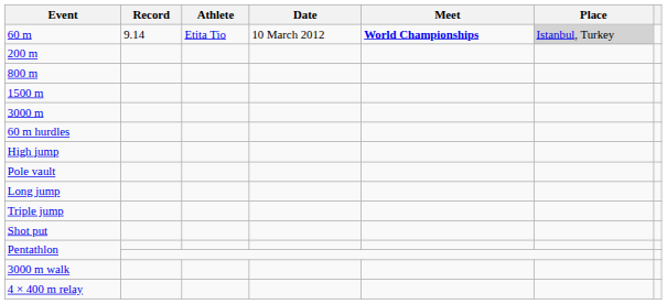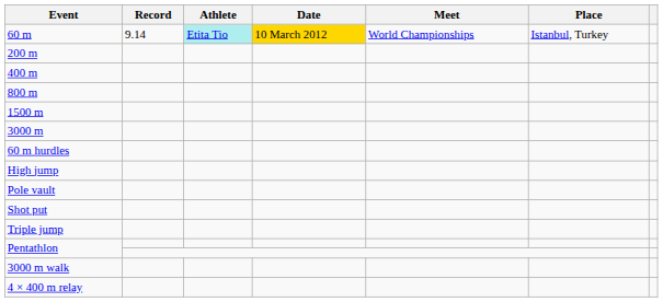 <table class="wikitable" style="font-size:95%; width: 95%;">
 <tr>
 <th>Event</th>
 <th>Record</th>
 <th>Athlete</th>
 <th>Date</th>
 <th>Meet</th>
 <th>Place</th>
 <th></th>
 </tr>
 <tr>
 <td><a href='#'>60 m</a></td>
 <td>9.14</td>
-<td><a href='#'>Etita Tio</a></td>
-<td>10 March 2012</td>
-<td><strong><a href='#'>World Championships</a></strong></td>
-<td style="background: lightgrey;"><a href='#'>Istanbul</a>, Turkey</td>
+<td style="background: paleturquoise;"><a href='#'>Etita Tio</a></td>
+<td style="background: gold;">10 March 2012</td>
+<td><a href='#'>World Championships</a></td>
+<td><a href='#'>Istanbul</a>, Turkey</td>
 <td></td>
 </tr>
 <tr>
 <td><a href='#'>200 m</a></td>
+<td></td>
+<td></td>
+<td></td>
+<td></td>
+<td></td>
+<td></td>
+</tr>
+<tr>
+<td><a href='#'>400 m</a></td>
 <td></td>
 <td></td>
 <td></td>
 <td></td>
 <td></td>
 <td></td>
 </tr>
 <tr>
 <td><a href='#'>800 m</a></td>
 <td></td>
 <td></td>
 <td></td>
 <td></td>
 <td></td>
 <td></td>
 </tr>
 <tr>
 <td><a href='#'>1500 m</a></td>
 <td></td>
 <td></td>
 <td></td>
 <td></td>
 <td></td>
 <td></td>
 </tr>
 <tr>
 <td><a href='#'>3000 m</a></td>
 <td></td>
 <td></td>
 <td></td>
 <td></td>
 <td></td>
 <td></td>
 </tr>
 <tr>
 <td><a href='#'>60 m hurdles</a></td>
 <td></td>
 <td></td>
 <td></td>
 <td></td>
 <td></td>
 <td></td>
 </tr>
 <tr>
 <td><a href='#'>High jump</a></td>
 <td></td>
 <td></td>
 <td></td>
 <td></td>
 <td></td>
 <td></td>
 </tr>
 <tr>
 <td><a href='#'>Pole vault</a></td>
 <td></td>
 <td></td>
 <td></td>
 <td></td>
 <td></td>
 <td></td>
 </tr>
 <tr>
-<td><a href='#'>Long jump</a></td>
+<td><a href='#'>Shot put</a></td>
 <td></td>
 <td></td>
 <td></td>
 <td></td>
 <td></td>
 <td></td>
 </tr>
 <tr>
 <td><a href='#'>Triple jump</a></td>
-<td></td>
-<td></td>
-<td></td>
-<td></td>
-<td></td>
-<td></td>
-</tr>
-<tr>
-<td><a href='#'>Shot put</a></td>
 <td></td>
 <td></td>
 <td></td>
 <td></td>
 <td></td>
 <td></td>
 </tr>
 <tr>
 <td rowspan=2><a href='#'>Pentathlon</a></td>
 <td></td>
 <td></td>
 <td></td>
 <td></td>
 <td></td>
 <td></td>
 </tr>
 <tr>
 <td colspan=5></td>
 <td></td>
 </tr>
 <tr>
 <td><a href='#'>3000 m walk</a></td>
 <td></td>
 <td></td>
 <td></td>
 <td></td>
 <td></td>
 <td></td>
 </tr>
 <tr>
 <td><a href='#'>4 × 400 m relay</a></td>
 <td></td>
 <td></td>
 <td></td>
 <td></td>
 <td></td>
 <td></td>
 </tr>
 </table>
